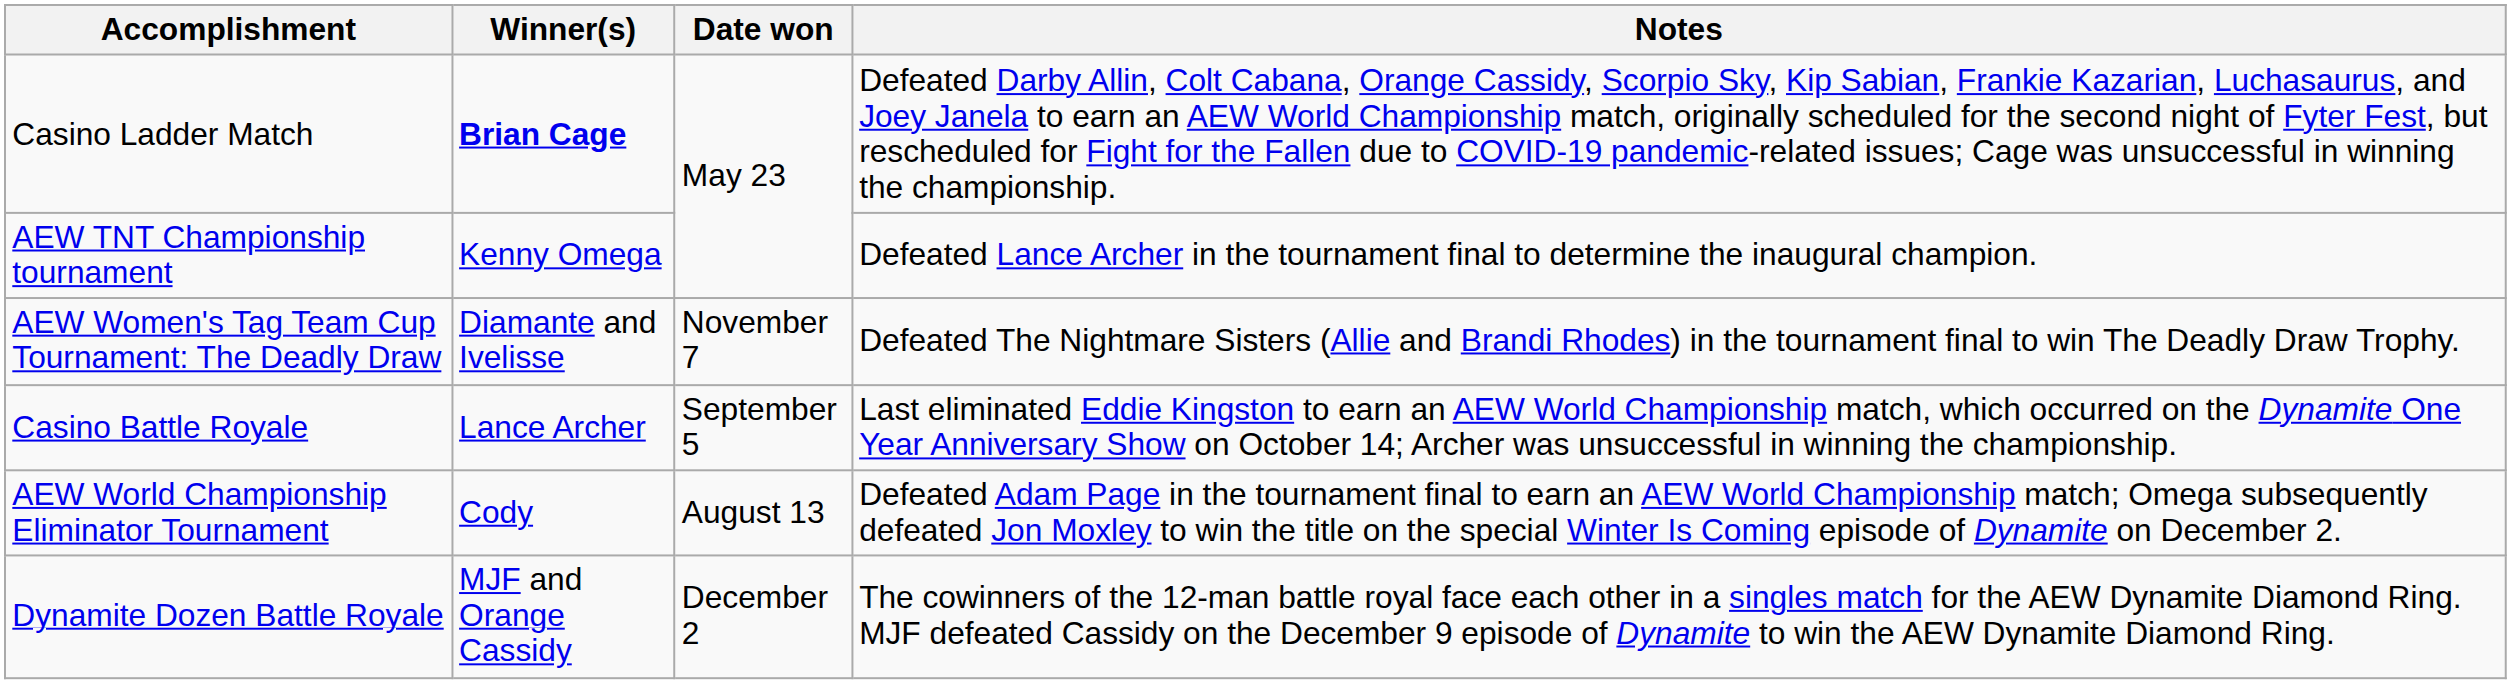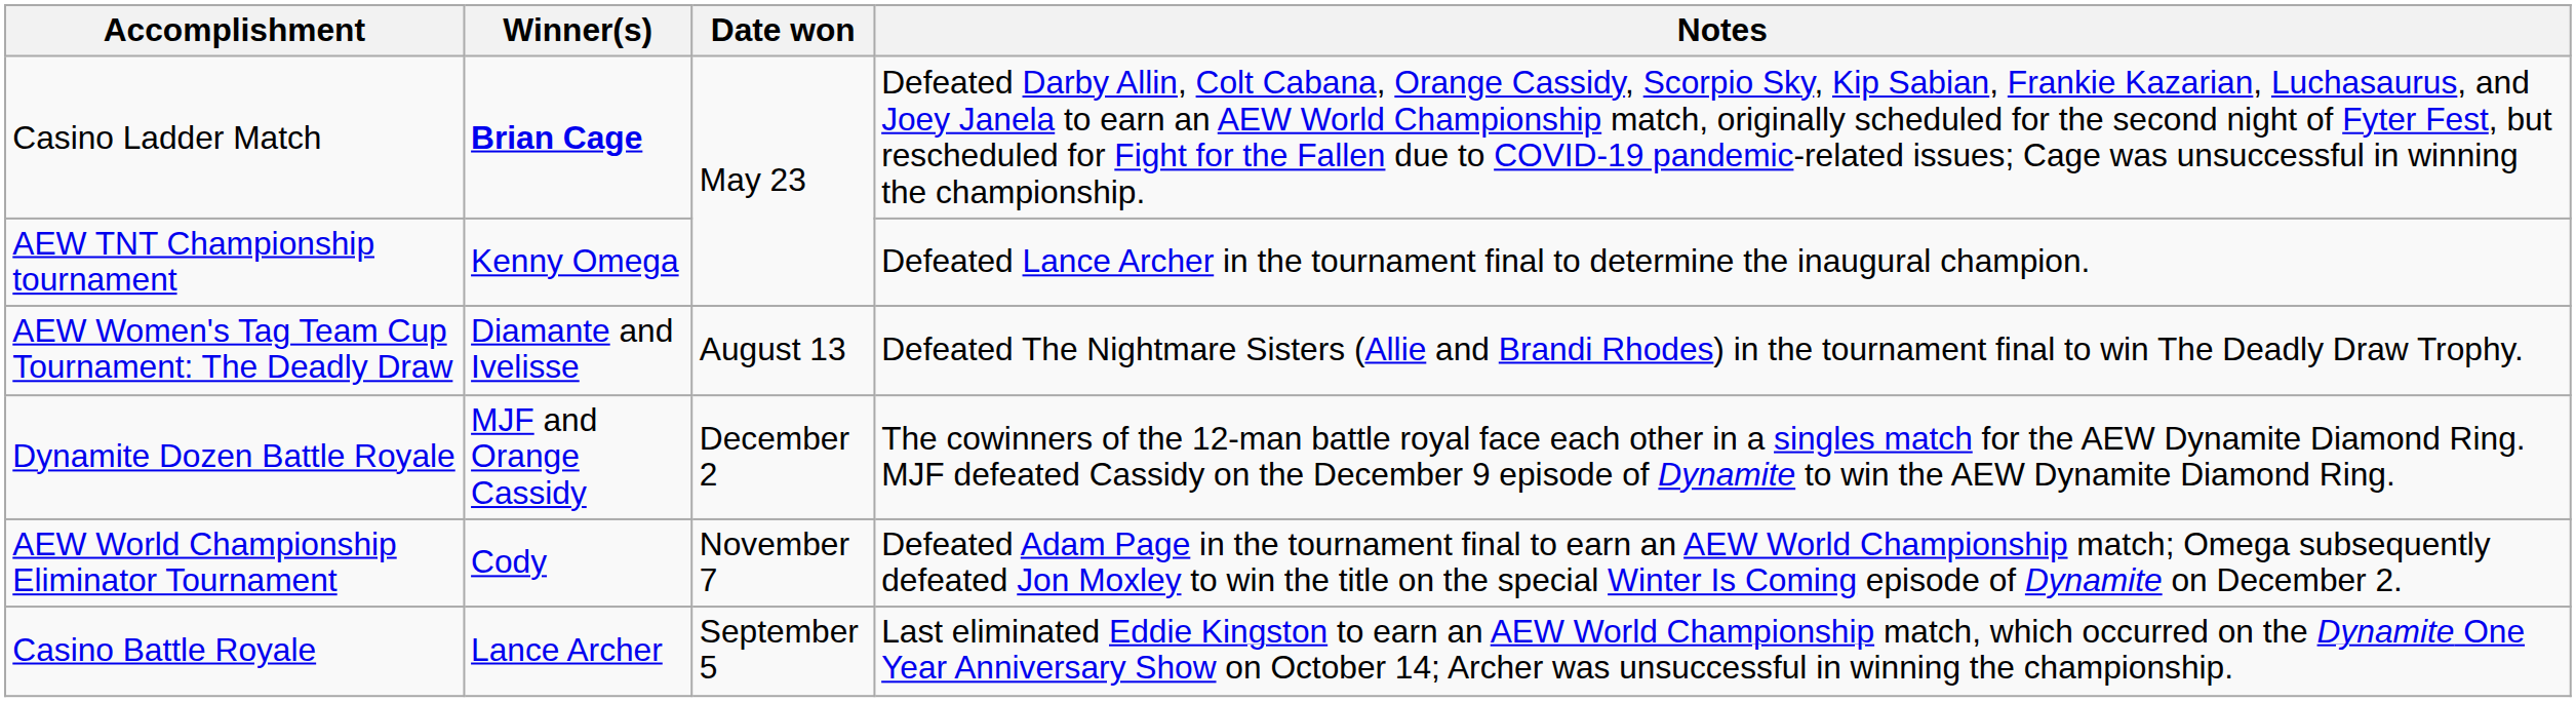 <table class="wikitable" style="width:100%;">
 <tr>
 <th>Accomplishment</th>
 <th>Winner(s)</th>
 <th>Date won</th>
 <th>Notes</th>
 </tr>
 <tr>
 <td>Casino Ladder Match</td>
 <td><strong><a href='#'>Brian Cage</a></strong></td>
 <td rowspan=2>May 23</td>
 <td>Defeated <a href='#'>Darby Allin</a>, <a href='#'>Colt Cabana</a>, <a href='#'>Orange Cassidy</a>, <a href='#'>Scorpio Sky</a>, <a href='#'>Kip Sabian</a>, <a href='#'>Frankie Kazarian</a>, <a href='#'>Luchasaurus</a>, and <a href='#'>Joey Janela</a> to earn an <a href='#'>AEW World Championship</a> match, originally scheduled for the second night of <a href='#'>Fyter Fest</a>, but rescheduled for <a href='#'>Fight for the Fallen</a> due to <a href='#'>COVID-19 pandemic</a>-related issues; Cage was unsuccessful in winning the championship.</td>
 </tr>
 <tr>
 <td><a href='#'>AEW TNT Championship tournament</a></td>
 <td><a href='#'>Kenny Omega</a></td>
 <td>Defeated <a href='#'>Lance Archer</a> in the tournament final to determine the inaugural champion.</td>
 </tr>
 <tr>
 <td><a href='#'>AEW Women's Tag Team Cup Tournament: The Deadly Draw</a></td>
 <td><a href='#'>Diamante</a> and <a href='#'>Ivelisse</a></td>
+<td>August 13<br></td>
+<td>Defeated The Nightmare Sisters (<a href='#'>Allie</a> and <a href='#'>Brandi Rhodes</a>) in the tournament final to win The Deadly Draw Trophy.</td>
+</tr>
+<tr>
+<td><a href='#'>Dynamite Dozen Battle Royale</a></td>
+<td><a href='#'>MJF</a> and <a href='#'>Orange Cassidy</a></td>
+<td>December 2</td>
+<td>The cowinners of the 12-man battle royal face each other in a <a href='#'>singles match</a> for the AEW Dynamite Diamond Ring.<br>MJF defeated Cassidy on the December 9 episode of <em><a href='#'>Dynamite</a></em> to win the AEW Dynamite Diamond Ring.</td>
+</tr>
+<tr>
+<td><a href='#'>AEW World Championship Eliminator Tournament</a></td>
+<td><a href='#'>Cody</a></td>
 <td>November 7</td>
-<td>Defeated The Nightmare Sisters (<a href='#'>Allie</a> and <a href='#'>Brandi Rhodes</a>) in the tournament final to win The Deadly Draw Trophy.</td>
+<td>Defeated <a href='#'>Adam Page</a> in the tournament final to earn an <a href='#'>AEW World Championship</a> match; Omega subsequently defeated <a href='#'>Jon Moxley</a> to win the title on the special <a href='#'>Winter Is Coming</a> episode of <em><a href='#'>Dynamite</a></em> on December 2.</td>
 </tr>
 <tr>
 <td><a href='#'>Casino Battle Royale</a><br></td>
 <td><a href='#'>Lance Archer</a></td>
 <td>September 5</td>
 <td>Last eliminated <a href='#'>Eddie Kingston</a> to earn an <a href='#'>AEW World Championship</a> match, which occurred on the <a href='#'><em>Dynamite</em> One Year Anniversary Show</a> on October 14; Archer was unsuccessful in winning the championship.</td>
 </tr>
-<tr>
-<td><a href='#'>AEW World Championship Eliminator Tournament</a></td>
-<td><a href='#'>Cody</a></td>
-<td>August 13<br></td>
-<td>Defeated <a href='#'>Adam Page</a> in the tournament final to earn an <a href='#'>AEW World Championship</a> match; Omega subsequently defeated <a href='#'>Jon Moxley</a> to win the title on the special <a href='#'>Winter Is Coming</a> episode of <em><a href='#'>Dynamite</a></em> on December 2.</td>
-</tr>
-<tr>
-<td><a href='#'>Dynamite Dozen Battle Royale</a></td>
-<td><a href='#'>MJF</a> and <a href='#'>Orange Cassidy</a></td>
-<td>December 2</td>
-<td>The cowinners of the 12-man battle royal face each other in a <a href='#'>singles match</a> for the AEW Dynamite Diamond Ring.<br>MJF defeated Cassidy on the December 9 episode of <em><a href='#'>Dynamite</a></em> to win the AEW Dynamite Diamond Ring.</td>
-</tr>
 </table>
